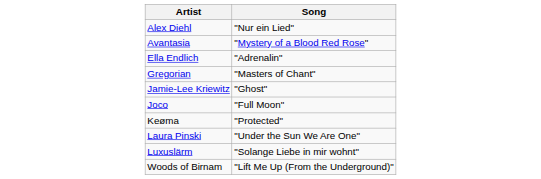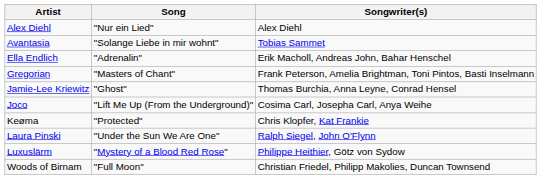 <table class="sortable wikitable" style="margin: 1em auto 1em auto">
 <tr>
 <th>Artist</th>
 <th>Song</th>
+<th>Songwriter(s)</th>
 </tr>
 <tr>
 <td><a href='#'>Alex Diehl</a></td>
 <td>"Nur ein Lied"</td>
+<td>Alex Diehl</td>
 </tr>
 <tr>
 <td><a href='#'>Avantasia</a></td>
-<td>"<a href='#'>Mystery of a Blood Red Rose</a>"</td>
+<td>"Solange Liebe in mir wohnt"</td>
+<td><a href='#'>Tobias Sammet</a></td>
 </tr>
 <tr>
 <td><a href='#'>Ella Endlich</a></td>
 <td>"Adrenalin"</td>
+<td>Erik Macholl, Andreas John, Bahar Henschel</td>
 </tr>
 <tr>
 <td><a href='#'>Gregorian</a></td>
 <td>"Masters of Chant"</td>
+<td>Frank Peterson, Amelia Brightman, Toni Pintos, Basti Inselmann</td>
 </tr>
 <tr>
 <td><a href='#'>Jamie-Lee Kriewitz</a></td>
 <td>"Ghost"</td>
+<td>Thomas Burchia, Anna Leyne, Conrad Hensel</td>
 </tr>
 <tr>
 <td><a href='#'>Joco</a></td>
-<td>"Full Moon"</td>
+<td>"Lift Me Up (From the Underground)"</td>
+<td>Cosima Carl, Josepha Carl, Anya Weihe</td>
 </tr>
 <tr>
 <td>Keøma</td>
 <td>"Protected"</td>
+<td>Chris Klopfer, <a href='#'>Kat Frankie</a></td>
 </tr>
 <tr>
 <td><a href='#'>Laura Pinski</a></td>
 <td>"Under the Sun We Are One"</td>
+<td><a href='#'>Ralph Siegel</a>, <a href='#'>John O'Flynn</a></td>
 </tr>
 <tr>
 <td><a href='#'>Luxuslärm</a></td>
-<td>"Solange Liebe in mir wohnt"</td>
+<td>"<a href='#'>Mystery of a Blood Red Rose</a>"</td>
+<td><a href='#'>Philippe Heithier</a>, Götz von Sydow</td>
 </tr>
 <tr>
 <td>Woods of Birnam</td>
-<td>"Lift Me Up (From the Underground)"</td>
+<td>"Full Moon"</td>
+<td>Christian Friedel, Philipp Makolies, Duncan Townsend</td>
 </tr>
 </table>
